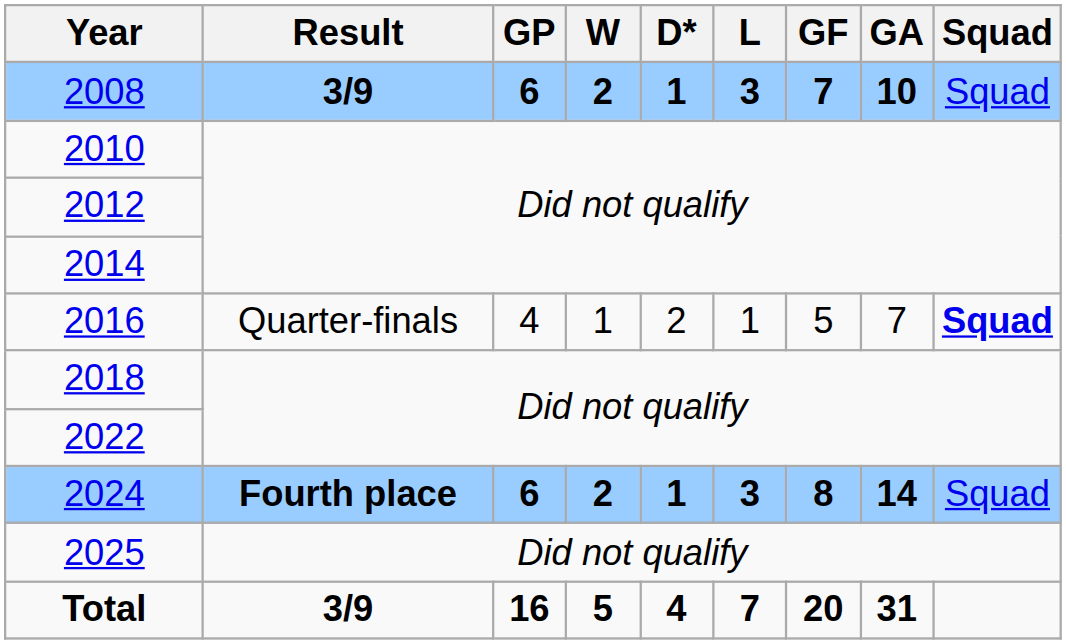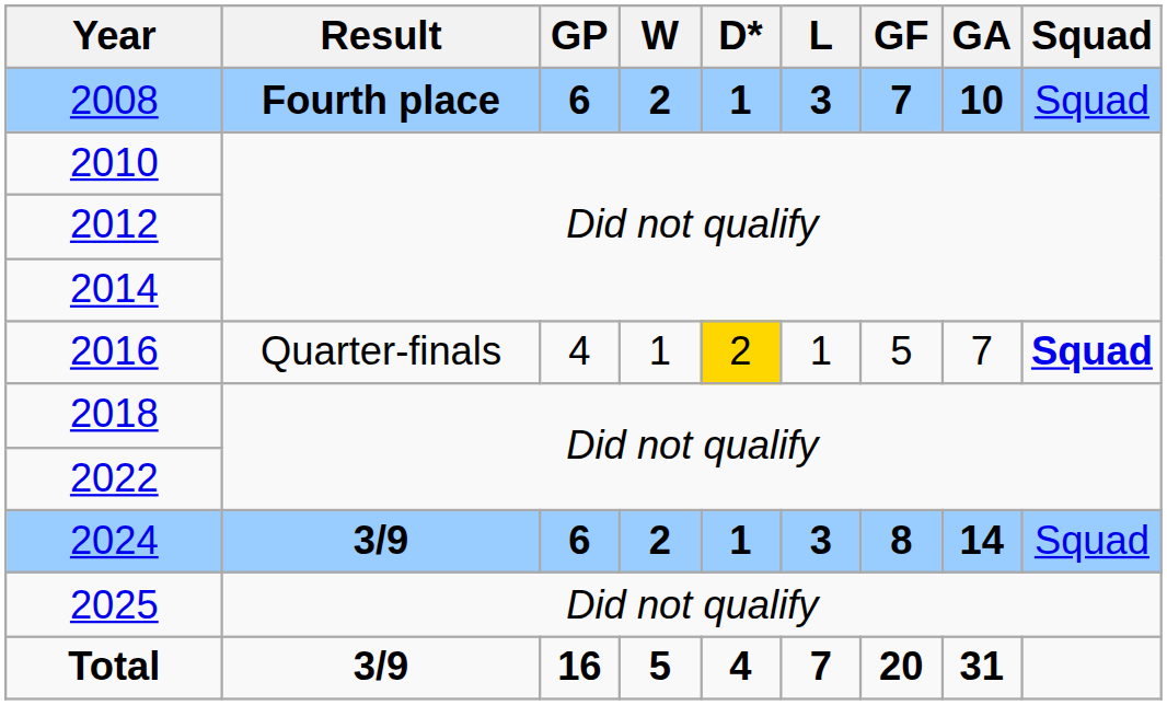 <table class="wikitable" style="text-align: center;">
 <tr>
 <th width=80>Year</th>
 <th width=120>Result</th>
 <th width=25>GP</th>
 <th width=25>W</th>
 <th width=25>D*</th>
 <th width=25>L</th>
 <th width=25>GF</th>
 <th width=25>GA</th>
 <th width=25>Squad</th>
 </tr>
 <tr style="background:#9acdff;">
 <td> <a href='#'>2008</a></td>
-<td><strong>3/9</strong></td>
+<td><strong>Fourth place</strong></td>
 <td><strong>6</strong></td>
 <td><strong>2</strong></td>
 <td><strong>1</strong></td>
 <td><strong>3</strong></td>
 <td><strong>7</strong></td>
 <td><strong>10</strong></td>
 <td><a href='#'>Squad</a></td>
 </tr>
 <tr>
 <td> <a href='#'>2010</a></td>
 <td colspan=8 rowspan=3><em>Did not qualify</em></td>
 </tr>
 <tr>
 <td> <a href='#'>2012</a></td>
 </tr>
 <tr>
 <td> <a href='#'>2014</a></td>
 </tr>
 <tr>
 <td> <a href='#'>2016</a></td>
 <td>Quarter-finals</td>
 <td>4</td>
 <td>1</td>
-<td>2</td>
+<td style="background: gold;">2</td>
 <td>1</td>
 <td>5</td>
 <td>7</td>
 <td><strong><a href='#'>Squad</a></strong></td>
 </tr>
 <tr>
 <td> <a href='#'>2018</a></td>
 <td colspan=8 rowspan=2><em>Did not qualify</em></td>
 </tr>
 <tr>
 <td> <a href='#'>2022</a></td>
 </tr>
 <tr style="background:#9acdff;">
 <td> <a href='#'>2024</a></td>
-<td><strong>Fourth place</strong></td>
+<td><strong>3/9</strong></td>
 <td><strong>6</strong></td>
 <td><strong>2</strong></td>
 <td><strong>1</strong></td>
 <td><strong>3</strong></td>
 <td><strong>8</strong></td>
 <td><strong>14</strong></td>
 <td><a href='#'>Squad</a></td>
 </tr>
 <tr>
 <td> <a href='#'>2025</a></td>
 <td colspan=8><em>Did not qualify</em></td>
 </tr>
 <tr>
 <td><strong>Total</strong></td>
 <td><strong>3/9</strong></td>
 <td><strong>16</strong></td>
 <td><strong>5</strong></td>
 <td><strong>4</strong></td>
 <td><strong>7</strong></td>
 <td><strong>20</strong></td>
 <td><strong>31</strong></td>
 <td></td>
 </tr>
 </table>
